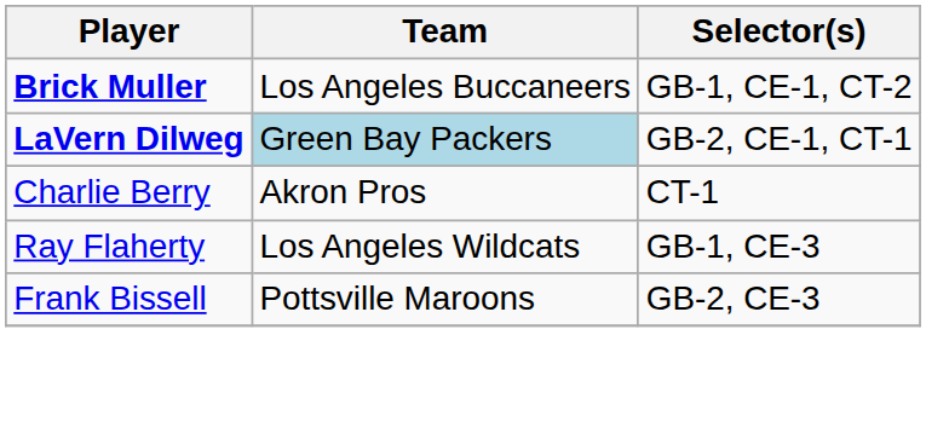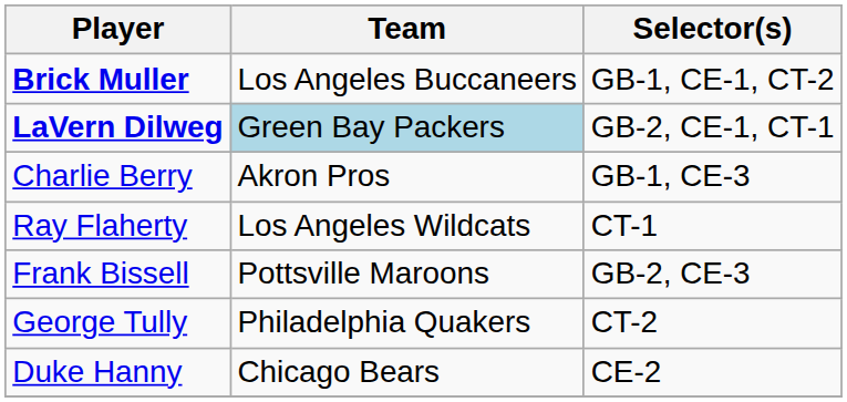 <table class="wikitable" style="text-align:left;">
 <tr>
 <th>Player</th>
 <th>Team</th>
 <th>Selector(s)</th>
 </tr>
 <tr>
 <td><strong><a href='#'>Brick Muller</a></strong></td>
 <td>Los Angeles Buccaneers</td>
 <td>GB-1, CE-1, CT-2</td>
 </tr>
 <tr>
 <td><strong><a href='#'>LaVern Dilweg</a></strong></td>
 <td style="background: lightblue;">Green Bay Packers</td>
 <td>GB-2, CE-1, CT-1</td>
 </tr>
 <tr>
 <td><a href='#'>Charlie Berry</a></td>
 <td>Akron Pros</td>
-<td>CT-1</td>
+<td>GB-1, CE-3</td>
 </tr>
 <tr>
 <td><a href='#'>Ray Flaherty</a></td>
 <td>Los Angeles Wildcats</td>
-<td>GB-1, CE-3</td>
+<td>CT-1</td>
 </tr>
 <tr>
 <td><a href='#'>Frank Bissell</a></td>
 <td>Pottsville Maroons</td>
 <td>GB-2, CE-3</td>
 </tr>
 <tr>
+<td><a href='#'>George Tully</a></td>
+<td>Philadelphia Quakers</td>
+<td>CT-2</td>
+</tr>
+<tr>
+<td><a href='#'>Duke Hanny</a></td>
+<td>Chicago Bears</td>
+<td>CE-2</td>
+</tr>
+<tr>
 </tr>
 </table>
